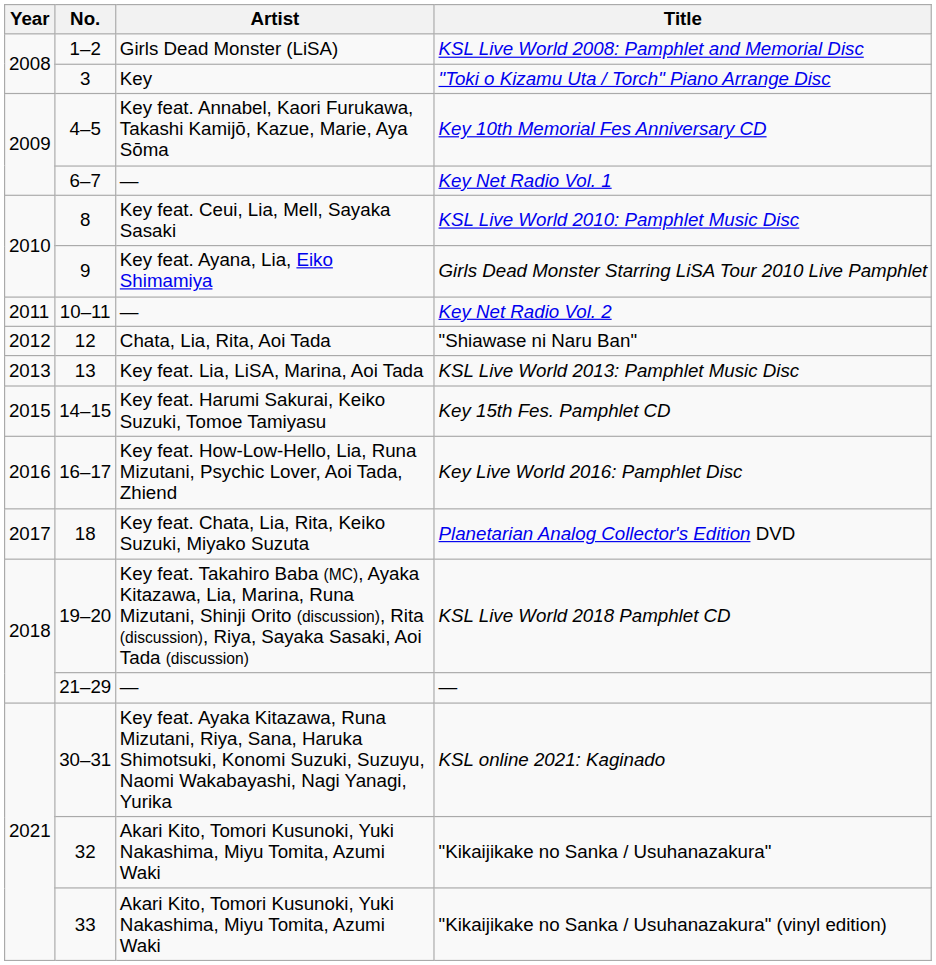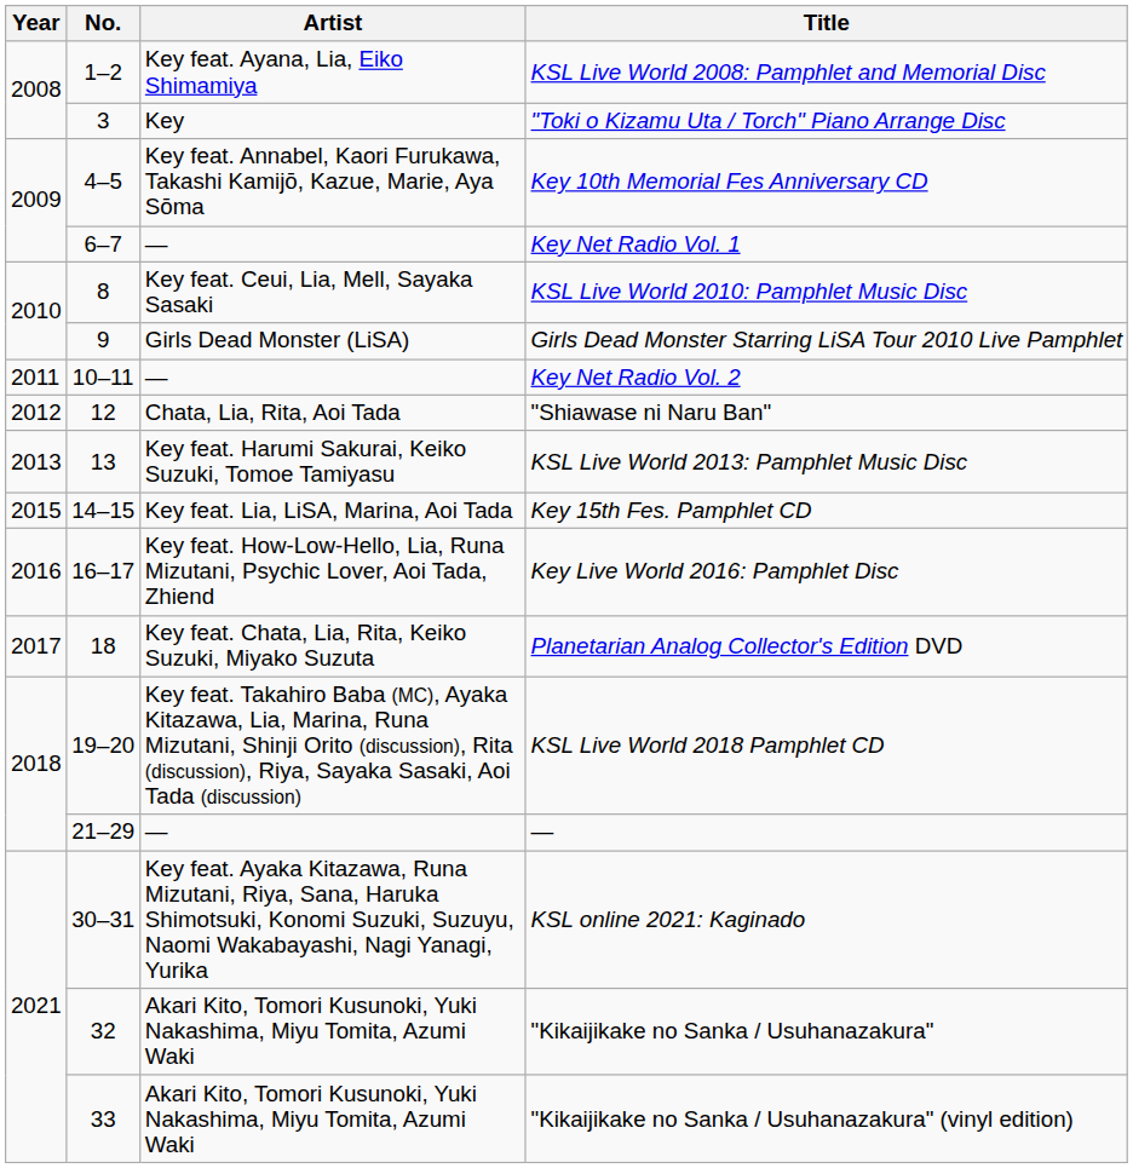 <table class="wikitable" border="1">
 <tr>
 <th>Year</th>
 <th>No.</th>
 <th width="265">Artist</th>
 <th>Title</th>
 </tr>
 <tr>
 <td rowspan="2">2008</td>
 <td align="center">1–2</td>
-<td>Girls Dead Monster (LiSA)</td>
+<td>Key feat. Ayana, Lia, <a href='#'>Eiko Shimamiya</a></td>
 <td><em><a href='#'>KSL Live World 2008: Pamphlet and Memorial Disc</a></em></td>
 </tr>
 <tr>
 <td align="center">3</td>
 <td>Key</td>
 <td><em><a href='#'>"Toki o Kizamu Uta / Torch" Piano Arrange Disc</a></em></td>
 </tr>
 <tr>
 <td rowspan="2">2009</td>
 <td align="center">4–5</td>
 <td>Key feat. Annabel, Kaori Furukawa, Takashi Kamijō, Kazue, Marie, Aya Sōma</td>
 <td><em><a href='#'>Key 10th Memorial Fes Anniversary CD</a></em></td>
 </tr>
 <tr>
 <td align="center">6–7</td>
 <td>—</td>
 <td><em><a href='#'>Key Net Radio Vol. 1</a></em></td>
 </tr>
 <tr>
 <td rowspan="2">2010</td>
 <td align="center">8</td>
 <td>Key feat. Ceui, Lia, Mell, Sayaka Sasaki</td>
 <td><em><a href='#'>KSL Live World 2010: Pamphlet Music Disc</a></em></td>
 </tr>
 <tr>
 <td align="center">9</td>
-<td>Key feat. Ayana, Lia, <a href='#'>Eiko Shimamiya</a></td>
+<td>Girls Dead Monster (LiSA)</td>
 <td><em>Girls Dead Monster Starring LiSA Tour 2010 Live Pamphlet</em></td>
 </tr>
 <tr>
 <td>2011</td>
 <td align="center">10–11</td>
 <td>—</td>
 <td><em><a href='#'>Key Net Radio Vol. 2</a></em></td>
 </tr>
 <tr>
 <td>2012</td>
 <td align="center">12</td>
 <td>Chata, Lia, Rita, Aoi Tada</td>
 <td>"Shiawase ni Naru Ban"</td>
 </tr>
 <tr>
 <td>2013</td>
 <td align="center">13</td>
-<td>Key feat. Lia, LiSA, Marina, Aoi Tada</td>
+<td>Key feat. Harumi Sakurai, Keiko Suzuki, Tomoe Tamiyasu</td>
 <td><em>KSL Live World 2013: Pamphlet Music Disc</em></td>
 </tr>
 <tr>
 <td>2015</td>
 <td align="center">14–15</td>
-<td>Key feat. Harumi Sakurai, Keiko Suzuki, Tomoe Tamiyasu</td>
+<td>Key feat. Lia, LiSA, Marina, Aoi Tada</td>
 <td><em>Key 15th Fes. Pamphlet CD</em></td>
 </tr>
 <tr>
 <td>2016</td>
 <td align="center">16–17</td>
 <td>Key feat. How-Low-Hello, Lia, Runa Mizutani, Psychic Lover, Aoi Tada, Zhiend</td>
 <td><em>Key Live World 2016: Pamphlet Disc</em></td>
 </tr>
 <tr>
 <td>2017</td>
 <td align="center">18</td>
 <td>Key feat. Chata, Lia, Rita, Keiko Suzuki, Miyako Suzuta</td>
 <td><em><a href='#'>Planetarian Analog Collector's Edition</a></em> DVD</td>
 </tr>
 <tr>
 <td rowspan="2">2018</td>
 <td align="center">19–20</td>
 <td>Key feat. Takahiro Baba <small>(MC)</small>, Ayaka Kitazawa, Lia, Marina, Runa Mizutani, Shinji Orito <small>(discussion)</small>, Rita <small>(discussion)</small>, Riya, Sayaka Sasaki, Aoi Tada <small>(discussion)</small></td>
 <td><em>KSL Live World 2018 Pamphlet CD</em></td>
 </tr>
 <tr>
 <td align="center">21–29</td>
 <td>—</td>
 <td>—</td>
 </tr>
 <tr>
 <td rowspan="3">2021</td>
 <td align="center">30–31</td>
 <td>Key feat. Ayaka Kitazawa, Runa Mizutani, Riya, Sana, Haruka Shimotsuki, Konomi Suzuki, Suzuyu, Naomi Wakabayashi, Nagi Yanagi, Yurika</td>
 <td><em>KSL online 2021: Kaginado</em></td>
 </tr>
 <tr>
 <td align="center">32</td>
 <td>Akari Kito, Tomori Kusunoki, Yuki Nakashima, Miyu Tomita, Azumi Waki</td>
 <td>"Kikaijikake no Sanka / Usuhanazakura"</td>
 </tr>
 <tr>
 <td align="center">33</td>
 <td>Akari Kito, Tomori Kusunoki, Yuki Nakashima, Miyu Tomita, Azumi Waki</td>
 <td>"Kikaijikake no Sanka / Usuhanazakura" (vinyl edition)</td>
 </tr>
 </table>
